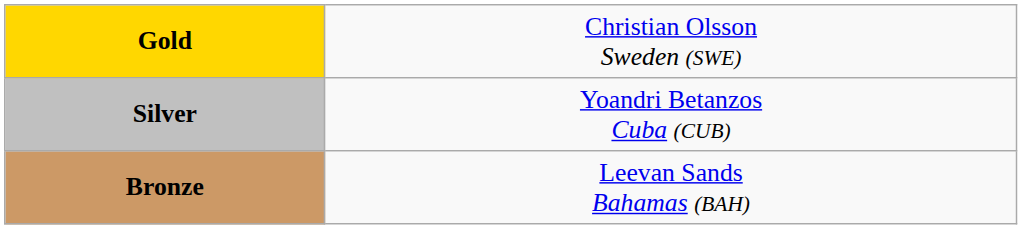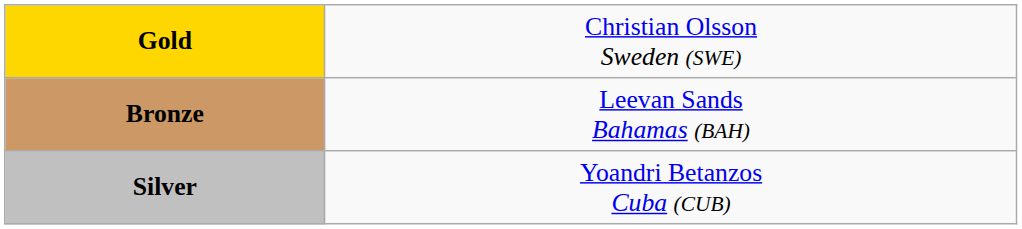 <table class="wikitable" style=" text-align:center; font-size:110%;" width="35%">
 <tr>
 <td bgcolor="gold"><strong>Gold</strong></td>
 <td> <a href='#'>Christian Olsson</a><br><em>Sweden <small>(SWE)</small></em></td>
 </tr>
 <tr>
+<td bgcolor="CC9966"><strong>Bronze</strong></td>
+<td> <a href='#'>Leevan Sands</a><br><em><a href='#'>Bahamas</a> <small>(BAH)</small></em></td>
+</tr>
+<tr>
 <td bgcolor="silver"><strong>Silver</strong></td>
 <td> <a href='#'>Yoandri Betanzos</a><br><em><a href='#'>Cuba</a> <small>(CUB)</small></em></td>
 </tr>
-<tr>
-<td bgcolor="CC9966"><strong>Bronze</strong></td>
-<td> <a href='#'>Leevan Sands</a><br><em><a href='#'>Bahamas</a> <small>(BAH)</small></em></td>
-</tr>
 </table>
